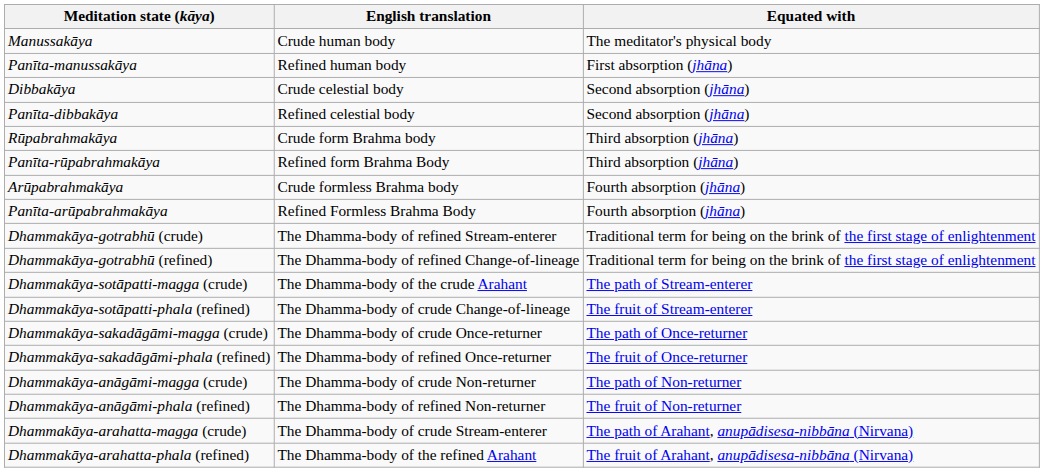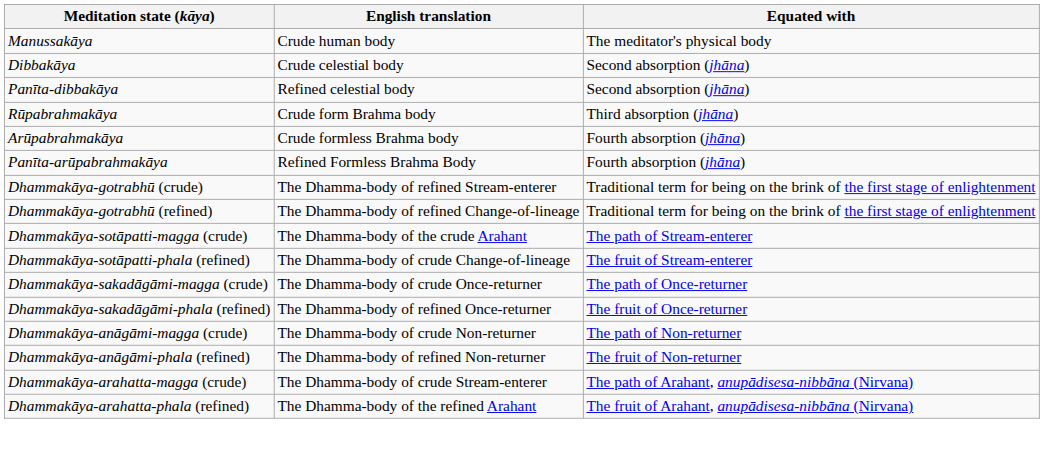 <table class="wikitable">
 <tr>
 <th>Meditation state (<em>kāya</em>)</th>
 <th>English translation</th>
 <th>Equated with</th>
 </tr>
 <tr>
 <td><em>Manussakāya</em></td>
 <td>Crude human body</td>
 <td>The meditator's physical body</td>
-</tr>
-<tr>
-<td><em>Panīta-manussakāya</em></td>
-<td>Refined human body</td>
-<td>First absorption (<em><a href='#'>jhāna</a></em>)</td>
 </tr>
 <tr>
 <td><em>Dibbakāya</em></td>
 <td>Crude celestial body</td>
 <td>Second absorption (<em><a href='#'>jhāna</a></em>)</td>
 </tr>
 <tr>
 <td><em>Panīta-dibbakāya</em></td>
 <td>Refined celestial body</td>
 <td>Second absorption (<em><a href='#'>jhāna</a></em>)</td>
 </tr>
 <tr>
 <td><em>Rūpabrahmakāya</em></td>
 <td>Crude form Brahma body</td>
-<td>Third absorption (<em><a href='#'>jhāna</a></em>)</td>
-</tr>
-<tr>
-<td><em>Panīta-rūpabrahmakāya</em></td>
-<td>Refined form Brahma Body</td>
 <td>Third absorption (<em><a href='#'>jhāna</a></em>)</td>
 </tr>
 <tr>
 <td><em>Arūpabrahmakāya</em></td>
 <td>Crude formless Brahma body</td>
 <td>Fourth absorption (<em><a href='#'>jhāna</a></em>)</td>
 </tr>
 <tr>
 <td><em>Panīta-arūpabrahmakāya</em></td>
 <td>Refined Formless Brahma Body</td>
 <td>Fourth absorption (<em><a href='#'>jhāna</a></em>)</td>
 </tr>
 <tr>
 <td><em>Dhammakāya-gotrabhū</em> (crude)</td>
 <td>The Dhamma-body of refined Stream-enterer</td>
 <td>Traditional term for being on the brink of <a href='#'>the first stage of enlightenment</a></td>
 </tr>
 <tr>
 <td><em>Dhammakāya-gotrabhū</em> (refined)</td>
 <td>The Dhamma-body of refined Change-of-lineage</td>
 <td>Traditional term for being on the brink of <a href='#'>the first stage of enlightenment</a></td>
 </tr>
 <tr>
 <td><em>Dhammakāya-sotāpatti-magga</em> (crude)</td>
 <td>The Dhamma-body of the crude <a href='#'>Arahant</a></td>
 <td><a href='#'>The path of Stream-enterer</a></td>
 </tr>
 <tr>
 <td><em>Dhammakāya-sotāpatti-phala</em> (refined)</td>
 <td>The Dhamma-body of crude Change-of-lineage</td>
 <td><a href='#'>The fruit of Stream-enterer</a></td>
 </tr>
 <tr>
 <td><em>Dhammakāya-sakadāgāmi-magga</em> (crude)</td>
 <td>The Dhamma-body of crude Once-returner</td>
 <td><a href='#'>The path of Once-returner</a></td>
 </tr>
 <tr>
 <td><em>Dhammakāya-sakadāgāmi-phala</em> (refined)</td>
 <td>The Dhamma-body of refined Once-returner</td>
 <td><a href='#'>The fruit of Once-returner</a></td>
 </tr>
 <tr>
 <td><em>Dhammakāya-anāgāmi-magga</em> (crude)</td>
 <td>The Dhamma-body of crude Non-returner</td>
 <td><a href='#'>The path of Non-returner</a></td>
 </tr>
 <tr>
 <td><em>Dhammakāya-anāgāmi-phala</em> (refined)</td>
 <td>The Dhamma-body of refined Non-returner</td>
 <td><a href='#'>The fruit of Non-returner</a></td>
 </tr>
 <tr>
 <td><em>Dhammakāya-arahatta-magga</em> (crude)</td>
 <td>The Dhamma-body of crude Stream-enterer</td>
 <td><a href='#'>The path of Arahant</a>, <a href='#'><em>anupādisesa-nibbāna</em> (Nirvana)</a></td>
 </tr>
 <tr>
 <td><em>Dhammakāya-arahatta-phala</em> (refined)</td>
 <td>The Dhamma-body of the refined <a href='#'>Arahant</a></td>
 <td><a href='#'>The fruit of Arahant</a>, <a href='#'><em>anupādisesa-nibbāna</em> (Nirvana)</a></td>
 </tr>
 </table>
